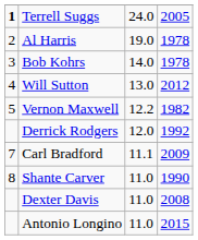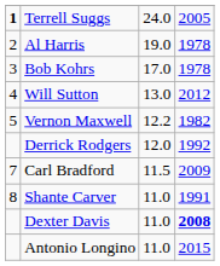 <table class="wikitable">
 <tr>
 </tr>
 <tr>
 <td><strong>1</strong></td>
 <td><a href='#'>Terrell Suggs</a></td>
 <td>24.0</td>
 <td><a href='#'>2005</a></td>
 </tr>
 <tr>
 <td>2</td>
 <td><a href='#'>Al Harris</a></td>
 <td>19.0</td>
 <td><a href='#'>1978</a></td>
 </tr>
 <tr>
 <td>3</td>
 <td><a href='#'>Bob Kohrs</a></td>
-<td>14.0</td>
+<td>17.0</td>
 <td><a href='#'>1978</a></td>
 </tr>
 <tr>
 <td>4</td>
 <td><a href='#'>Will Sutton</a></td>
 <td>13.0</td>
 <td><a href='#'>2012</a></td>
 </tr>
 <tr>
 <td>5</td>
 <td><a href='#'>Vernon Maxwell</a></td>
 <td>12.2</td>
 <td><a href='#'>1982</a></td>
 </tr>
 <tr>
 <td></td>
 <td><a href='#'>Derrick Rodgers</a></td>
 <td>12.0</td>
 <td><a href='#'>1992</a></td>
 </tr>
 <tr>
 <td>7</td>
 <td>Carl Bradford</td>
-<td>11.1</td>
+<td>11.5</td>
 <td><a href='#'>2009</a></td>
 </tr>
 <tr>
 <td>8</td>
 <td><a href='#'>Shante Carver</a></td>
 <td>11.0</td>
-<td><a href='#'>1990</a></td>
+<td><a href='#'>1991</a></td>
 </tr>
 <tr>
 <td></td>
 <td><a href='#'>Dexter Davis</a></td>
 <td>11.0</td>
-<td><a href='#'>2008</a></td>
+<td><strong><a href='#'>2008</a></strong></td>
 </tr>
 <tr>
 <td></td>
 <td>Antonio Longino</td>
 <td>11.0</td>
 <td><a href='#'>2015</a></td>
 </tr>
 </table>
